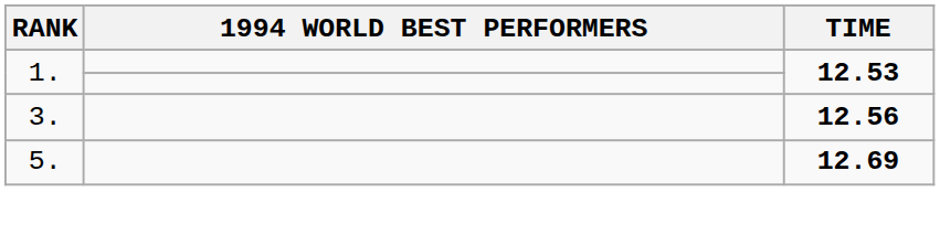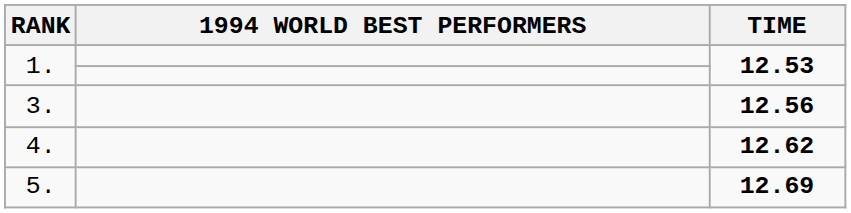 <table class=wikitable>
 <tr>
 <th>RANK</th>
 <th align="center" style="width: 25em">1994 WORLD BEST PERFORMERS</th>
 <th align="center" style="width: 5em">TIME</th>
 </tr>
 <tr>
 <td rowspan=2 align="center">1.</td>
 <td></td>
 <td rowspan=2 align="center"><strong>12.53</strong></td>
 </tr>
 <tr>
 <td></td>
 </tr>
 <tr>
 <td align="center">3.</td>
 <td></td>
 <td align="center"><strong>12.56</strong></td>
 </tr>
 <tr>
+<td align="center">4.</td>
+<td></td>
+<td align="center"><strong>12.62</strong></td>
+</tr>
+<tr>
 <td align="center">5.</td>
 <td></td>
 <td align="center"><strong>12.69</strong></td>
 </tr>
 </table>
